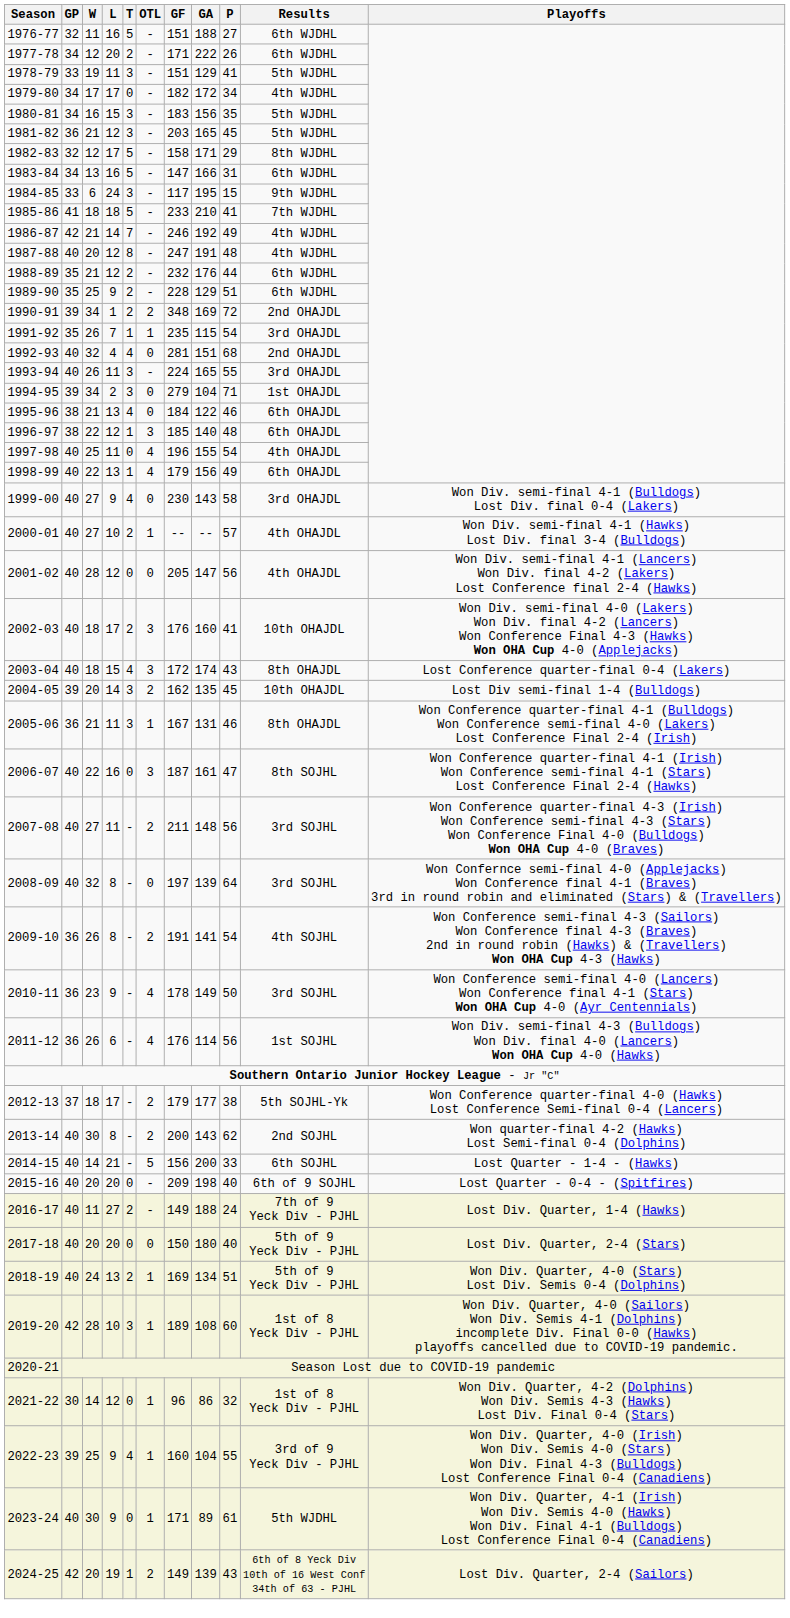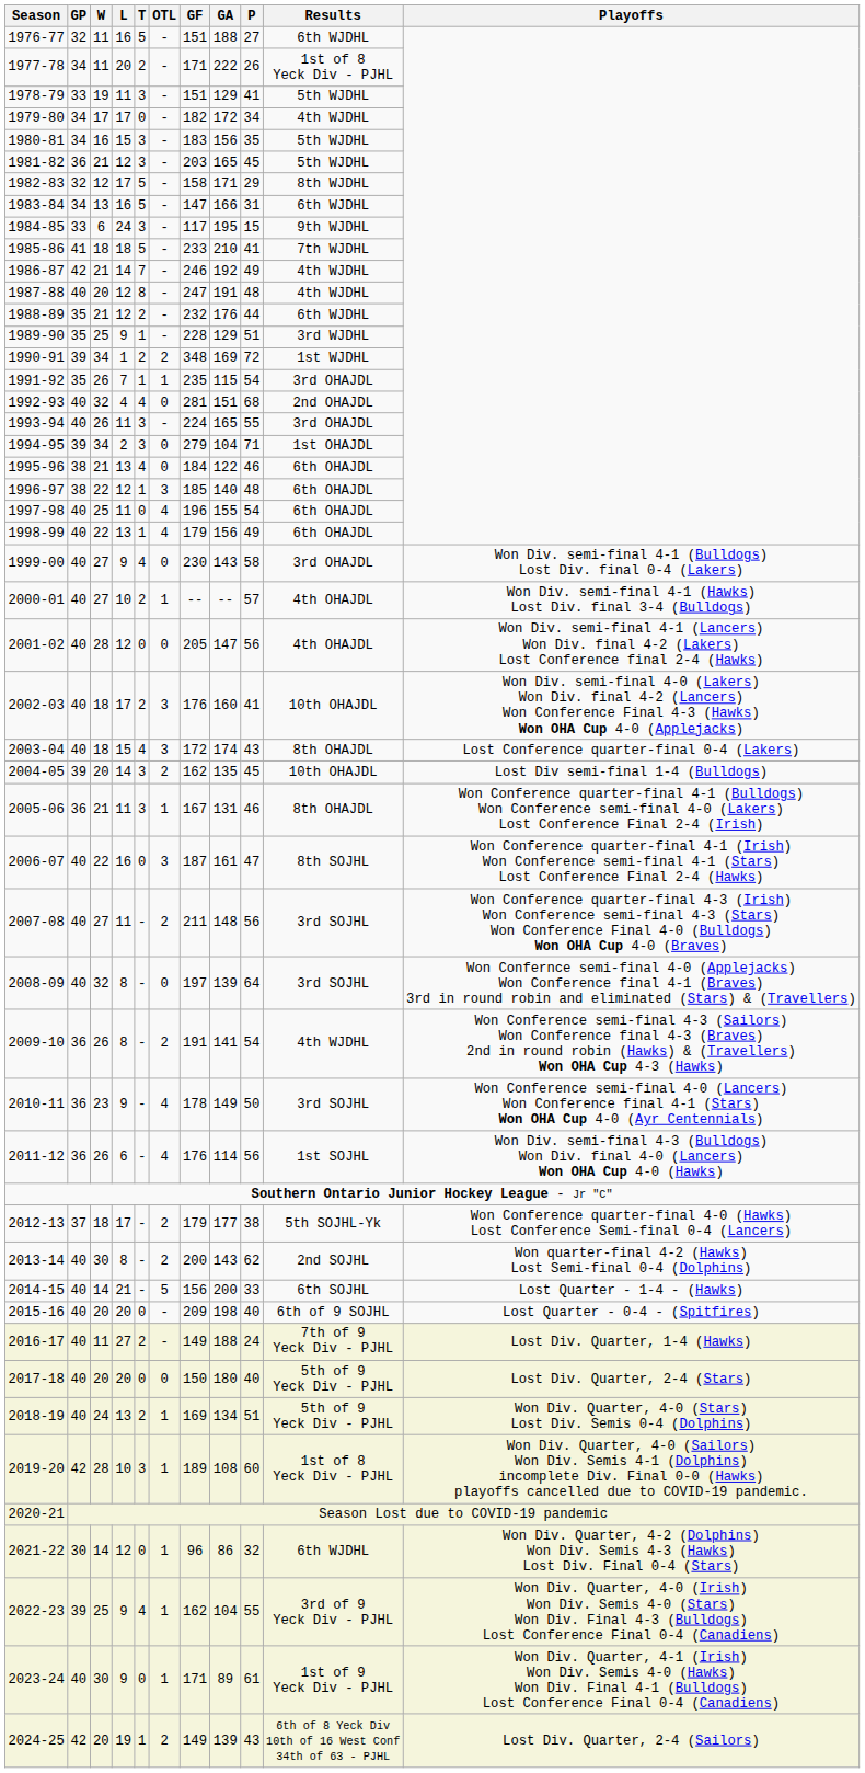 <table class="wikitable">
 <tr>
 <th>Season</th>
 <th>GP</th>
 <th>W</th>
 <th>L</th>
 <th>T</th>
 <th>OTL</th>
 <th>GF</th>
 <th>GA</th>
 <th>P</th>
 <th>Results</th>
 <th>Playoffs</th>
 </tr>
 <tr align="center">
 <td>1976-77</td>
 <td>32</td>
 <td>11</td>
 <td>16</td>
 <td>5</td>
 <td>-</td>
 <td>151</td>
 <td>188</td>
 <td>27</td>
 <td>6th WJDHL</td>
 </tr>
 <tr align="center">
 <td>1977-78</td>
 <td>34</td>
-<td>12</td>
+<td>11</td>
 <td>20</td>
 <td>2</td>
 <td>-</td>
 <td>171</td>
 <td>222</td>
 <td>26</td>
-<td>6th WJDHL</td>
+<td>1st of 8<br>Yeck Div - PJHL</td>
 </tr>
 <tr align="center">
 <td>1978-79</td>
 <td>33</td>
 <td>19</td>
 <td>11</td>
 <td>3</td>
 <td>-</td>
 <td>151</td>
 <td>129</td>
 <td>41</td>
 <td>5th WJDHL</td>
 </tr>
 <tr align="center">
 <td>1979-80</td>
 <td>34</td>
 <td>17</td>
 <td>17</td>
 <td>0</td>
 <td>-</td>
 <td>182</td>
 <td>172</td>
 <td>34</td>
 <td>4th WJDHL</td>
 </tr>
 <tr align="center">
 <td>1980-81</td>
 <td>34</td>
 <td>16</td>
 <td>15</td>
 <td>3</td>
 <td>-</td>
 <td>183</td>
 <td>156</td>
 <td>35</td>
 <td>5th WJDHL</td>
 </tr>
 <tr align="center">
 <td>1981-82</td>
 <td>36</td>
 <td>21</td>
 <td>12</td>
 <td>3</td>
 <td>-</td>
 <td>203</td>
 <td>165</td>
 <td>45</td>
 <td>5th WJDHL</td>
 </tr>
 <tr align="center">
 <td>1982-83</td>
 <td>32</td>
 <td>12</td>
 <td>17</td>
 <td>5</td>
 <td>-</td>
 <td>158</td>
 <td>171</td>
 <td>29</td>
 <td>8th WJDHL</td>
 </tr>
 <tr align="center">
 <td>1983-84</td>
 <td>34</td>
 <td>13</td>
 <td>16</td>
 <td>5</td>
 <td>-</td>
 <td>147</td>
 <td>166</td>
 <td>31</td>
 <td>6th WJDHL</td>
 </tr>
 <tr align="center">
 <td>1984-85</td>
 <td>33</td>
 <td>6</td>
 <td>24</td>
 <td>3</td>
 <td>-</td>
 <td>117</td>
 <td>195</td>
 <td>15</td>
 <td>9th WJDHL</td>
 </tr>
 <tr align="center">
 <td>1985-86</td>
 <td>41</td>
 <td>18</td>
 <td>18</td>
 <td>5</td>
 <td>-</td>
 <td>233</td>
 <td>210</td>
 <td>41</td>
 <td>7th WJDHL</td>
 </tr>
 <tr align="center">
 <td>1986-87</td>
 <td>42</td>
 <td>21</td>
 <td>14</td>
 <td>7</td>
 <td>-</td>
 <td>246</td>
 <td>192</td>
 <td>49</td>
 <td>4th WJDHL</td>
 </tr>
 <tr align="center">
 <td>1987-88</td>
 <td>40</td>
 <td>20</td>
 <td>12</td>
 <td>8</td>
 <td>-</td>
 <td>247</td>
 <td>191</td>
 <td>48</td>
 <td>4th WJDHL</td>
 </tr>
 <tr align="center">
 <td>1988-89</td>
 <td>35</td>
 <td>21</td>
 <td>12</td>
 <td>2</td>
 <td>-</td>
 <td>232</td>
 <td>176</td>
 <td>44</td>
 <td>6th WJDHL</td>
 </tr>
 <tr align="center">
 <td>1989-90</td>
 <td>35</td>
 <td>25</td>
 <td>9</td>
-<td>2</td>
+<td>1</td>
 <td>-</td>
 <td>228</td>
 <td>129</td>
 <td>51</td>
-<td>6th WJDHL</td>
+<td>3rd WJDHL</td>
 </tr>
 <tr align="center">
 <td>1990-91</td>
 <td>39</td>
 <td>34</td>
 <td>1</td>
 <td>2</td>
 <td>2</td>
 <td>348</td>
 <td>169</td>
 <td>72</td>
-<td>2nd OHAJDL</td>
+<td>1st WJDHL</td>
 </tr>
 <tr align="center">
 <td>1991-92</td>
 <td>35</td>
 <td>26</td>
 <td>7</td>
 <td>1</td>
 <td>1</td>
 <td>235</td>
 <td>115</td>
 <td>54</td>
 <td>3rd OHAJDL</td>
 </tr>
 <tr align="center">
 <td>1992-93</td>
 <td>40</td>
 <td>32</td>
 <td>4</td>
 <td>4</td>
 <td>0</td>
 <td>281</td>
 <td>151</td>
 <td>68</td>
 <td>2nd OHAJDL</td>
 </tr>
 <tr align="center">
 <td>1993-94</td>
 <td>40</td>
 <td>26</td>
 <td>11</td>
 <td>3</td>
 <td>-</td>
 <td>224</td>
 <td>165</td>
 <td>55</td>
 <td>3rd OHAJDL</td>
 </tr>
 <tr align="center">
 <td>1994-95</td>
 <td>39</td>
 <td>34</td>
 <td>2</td>
 <td>3</td>
 <td>0</td>
 <td>279</td>
 <td>104</td>
 <td>71</td>
 <td>1st OHAJDL</td>
 </tr>
 <tr align="center">
 <td>1995-96</td>
 <td>38</td>
 <td>21</td>
 <td>13</td>
 <td>4</td>
 <td>0</td>
 <td>184</td>
 <td>122</td>
 <td>46</td>
 <td>6th OHAJDL</td>
 </tr>
 <tr align="center">
 <td>1996-97</td>
 <td>38</td>
 <td>22</td>
 <td>12</td>
 <td>1</td>
 <td>3</td>
 <td>185</td>
 <td>140</td>
 <td>48</td>
 <td>6th OHAJDL</td>
 </tr>
 <tr align="center">
 <td>1997-98</td>
 <td>40</td>
 <td>25</td>
 <td>11</td>
 <td>0</td>
 <td>4</td>
 <td>196</td>
 <td>155</td>
 <td>54</td>
-<td>4th OHAJDL</td>
+<td>6th OHAJDL</td>
 </tr>
 <tr align="center">
 <td>1998-99</td>
 <td>40</td>
 <td>22</td>
 <td>13</td>
 <td>1</td>
 <td>4</td>
 <td>179</td>
 <td>156</td>
 <td>49</td>
 <td>6th OHAJDL</td>
 </tr>
 <tr align="center">
 <td>1999-00</td>
 <td>40</td>
 <td>27</td>
 <td>9</td>
 <td>4</td>
 <td>0</td>
 <td>230</td>
 <td>143</td>
 <td>58</td>
 <td>3rd OHAJDL</td>
 <td>Won Div. semi-final 4-1 (<a href='#'>Bulldogs</a>)<br>Lost Div. final 0-4 (<a href='#'>Lakers</a>)</td>
 </tr>
 <tr align="center">
 <td>2000-01</td>
 <td>40</td>
 <td>27</td>
 <td>10</td>
 <td>2</td>
 <td>1</td>
 <td>--</td>
 <td>--</td>
 <td>57</td>
 <td>4th OHAJDL</td>
 <td>Won Div. semi-final 4-1 (<a href='#'>Hawks</a>)<br>Lost Div. final 3-4 (<a href='#'>Bulldogs</a>)</td>
 </tr>
 <tr align="center">
 <td>2001-02</td>
 <td>40</td>
 <td>28</td>
 <td>12</td>
 <td>0</td>
 <td>0</td>
 <td>205</td>
 <td>147</td>
 <td>56</td>
 <td>4th OHAJDL</td>
 <td>Won Div. semi-final 4-1 (<a href='#'>Lancers</a>)<br>Won Div. final 4-2 (<a href='#'>Lakers</a>)<br>Lost Conference final 2-4 (<a href='#'>Hawks</a>)</td>
 </tr>
 <tr align="center">
 <td>2002-03</td>
 <td>40</td>
 <td>18</td>
 <td>17</td>
 <td>2</td>
 <td>3</td>
 <td>176</td>
 <td>160</td>
 <td>41</td>
 <td>10th OHAJDL</td>
 <td>Won Div. semi-final 4-0 (<a href='#'>Lakers</a>)<br>Won Div. final 4-2 (<a href='#'>Lancers</a>)<br>Won Conference Final 4-3 (<a href='#'>Hawks</a>)<br><strong>Won OHA Cup</strong> 4-0 (<a href='#'>Applejacks</a>)</td>
 </tr>
 <tr align="center">
 <td>2003-04</td>
 <td>40</td>
 <td>18</td>
 <td>15</td>
 <td>4</td>
 <td>3</td>
 <td>172</td>
 <td>174</td>
 <td>43</td>
 <td>8th OHAJDL</td>
 <td>Lost Conference quarter-final 0-4 (<a href='#'>Lakers</a>)</td>
 </tr>
 <tr align="center">
 <td>2004-05</td>
 <td>39</td>
 <td>20</td>
 <td>14</td>
 <td>3</td>
 <td>2</td>
 <td>162</td>
 <td>135</td>
 <td>45</td>
 <td>10th OHAJDL</td>
 <td>Lost Div semi-final 1-4 (<a href='#'>Bulldogs</a>)</td>
 </tr>
 <tr align="center">
 <td>2005-06</td>
 <td>36</td>
 <td>21</td>
 <td>11</td>
 <td>3</td>
 <td>1</td>
 <td>167</td>
 <td>131</td>
 <td>46</td>
 <td>8th OHAJDL</td>
 <td>Won Conference quarter-final 4-1 (<a href='#'>Bulldogs</a>)<br>Won Conference semi-final 4-0 (<a href='#'>Lakers</a>)<br>Lost Conference Final 2-4 (<a href='#'>Irish</a>)</td>
 </tr>
 <tr align="center">
 <td>2006-07</td>
 <td>40</td>
 <td>22</td>
 <td>16</td>
 <td>0</td>
 <td>3</td>
 <td>187</td>
 <td>161</td>
 <td>47</td>
 <td>8th SOJHL</td>
 <td>Won Conference quarter-final 4-1 (<a href='#'>Irish</a>)<br>Won Conference semi-final 4-1 (<a href='#'>Stars</a>)<br>Lost Conference Final 2-4 (<a href='#'>Hawks</a>)</td>
 </tr>
 <tr align="center">
 <td>2007-08</td>
 <td>40</td>
 <td>27</td>
 <td>11</td>
 <td>-</td>
 <td>2</td>
 <td>211</td>
 <td>148</td>
 <td>56</td>
 <td>3rd SOJHL</td>
 <td>Won Conference quarter-final 4-3 (<a href='#'>Irish</a>)<br>Won Conference semi-final 4-3 (<a href='#'>Stars</a>)<br>Won Conference Final 4-0 (<a href='#'>Bulldogs</a>)<br><strong>Won OHA Cup</strong> 4-0 (<a href='#'>Braves</a>)</td>
 </tr>
 <tr align="center">
 <td>2008-09</td>
 <td>40</td>
 <td>32</td>
 <td>8</td>
 <td>-</td>
 <td>0</td>
 <td>197</td>
 <td>139</td>
 <td>64</td>
 <td>3rd SOJHL</td>
 <td>Won Confernce semi-final 4-0 (<a href='#'>Applejacks</a>)<br>Won Conference final 4-1 (<a href='#'>Braves</a>)<br> 3rd in round robin and eliminated (<a href='#'>Stars</a>) & (<a href='#'>Travellers</a>)</td>
 </tr>
 <tr align="center">
 <td>2009-10</td>
 <td>36</td>
 <td>26</td>
 <td>8</td>
 <td>-</td>
 <td>2</td>
 <td>191</td>
 <td>141</td>
 <td>54</td>
-<td>4th SOJHL</td>
+<td>4th WJDHL</td>
 <td>Won Conference semi-final 4-3 (<a href='#'>Sailors</a>)<br>Won Conference final 4-3 (<a href='#'>Braves</a>)<br>2nd in round robin (<a href='#'>Hawks</a>) & (<a href='#'>Travellers</a>)<br><strong>Won OHA Cup</strong> 4-3 (<a href='#'>Hawks</a>)</td>
 </tr>
 <tr align="center">
 <td>2010-11</td>
 <td>36</td>
 <td>23</td>
 <td>9</td>
 <td>-</td>
 <td>4</td>
 <td>178</td>
 <td>149</td>
 <td>50</td>
 <td>3rd SOJHL</td>
 <td>Won Conference semi-final 4-0 (<a href='#'>Lancers</a>)<br>Won Conference final 4-1 (<a href='#'>Stars</a>)<br><strong>Won OHA Cup</strong> 4-0 (<a href='#'>Ayr Centennials</a>)</td>
 </tr>
 <tr align="center">
 <td>2011-12</td>
 <td>36</td>
 <td>26</td>
 <td>6</td>
 <td>-</td>
 <td>4</td>
 <td>176</td>
 <td>114</td>
 <td>56</td>
 <td>1st SOJHL</td>
 <td>Won Div. semi-final 4-3 (<a href='#'>Bulldogs</a>)<br>Won Div. final 4-0 (<a href='#'>Lancers</a>)<br><strong>Won OHA Cup</strong> 4-0 (<a href='#'>Hawks</a>)</td>
 </tr>
 <tr align="center">
 <td colspan=11><strong>Southern Ontario Junior Hockey League</strong>   -  <small>Jr "C"</small></td>
 </tr>
 <tr align="center">
 <td>2012-13</td>
 <td>37</td>
 <td>18</td>
 <td>17</td>
 <td>-</td>
 <td>2</td>
 <td>179</td>
 <td>177</td>
 <td>38</td>
 <td>5th SOJHL-Yk</td>
 <td>Won Conference quarter-final 4-0 (<a href='#'>Hawks</a>)<br>Lost Conference Semi-final 0-4 (<a href='#'>Lancers</a>)</td>
 </tr>
 <tr align="center">
 <td>2013-14</td>
 <td>40</td>
 <td>30</td>
 <td>8</td>
 <td>-</td>
 <td>2</td>
 <td>200</td>
 <td>143</td>
 <td>62</td>
 <td>2nd SOJHL</td>
 <td>Won quarter-final 4-2 (<a href='#'>Hawks</a>)<br>Lost Semi-final 0-4 (<a href='#'>Dolphins</a>)</td>
 </tr>
 <tr align="center">
 <td>2014-15</td>
 <td>40</td>
 <td>14</td>
 <td>21</td>
 <td>-</td>
 <td>5</td>
 <td>156</td>
 <td>200</td>
 <td>33</td>
 <td>6th SOJHL</td>
 <td>Lost Quarter - 1-4 - (<a href='#'>Hawks</a>)</td>
 </tr>
 <tr align="center">
 <td>2015-16</td>
 <td>40</td>
 <td>20</td>
 <td>20</td>
 <td>0</td>
 <td>-</td>
 <td>209</td>
 <td>198</td>
 <td>40</td>
 <td>6th of 9 SOJHL</td>
 <td>Lost Quarter - 0-4 - (<a href='#'>Spitfires</a>)</td>
 </tr>
 <tr align="center" bgcolor=beige>
 <td>2016-17</td>
 <td>40</td>
 <td>11</td>
 <td>27</td>
 <td>2</td>
 <td>-</td>
 <td>149</td>
 <td>188</td>
 <td>24</td>
 <td>7th of 9<br>Yeck Div - PJHL</td>
 <td>Lost Div. Quarter, 1-4 (<a href='#'>Hawks</a>)</td>
 </tr>
 <tr align="center" bgcolor=beige>
 <td>2017-18</td>
 <td>40</td>
 <td>20</td>
 <td>20</td>
 <td>0</td>
 <td>0</td>
 <td>150</td>
 <td>180</td>
 <td>40</td>
 <td>5th of 9<br>Yeck Div - PJHL</td>
 <td>Lost Div. Quarter, 2-4 (<a href='#'>Stars</a>)</td>
 </tr>
 <tr align="center" bgcolor=beige>
 <td>2018-19</td>
 <td>40</td>
 <td>24</td>
 <td>13</td>
 <td>2</td>
 <td>1</td>
 <td>169</td>
 <td>134</td>
 <td>51</td>
 <td>5th of 9<br>Yeck Div - PJHL</td>
 <td>Won Div. Quarter, 4-0 (<a href='#'>Stars</a>)<br>Lost Div. Semis 0-4 (<a href='#'>Dolphins</a>)</td>
 </tr>
 <tr align="center" bgcolor=beige>
 <td>2019-20</td>
 <td>42</td>
 <td>28</td>
 <td>10</td>
 <td>3</td>
 <td>1</td>
 <td>189</td>
 <td>108</td>
 <td>60</td>
 <td>1st of 8<br>Yeck Div - PJHL</td>
 <td>Won Div. Quarter, 4-0 (<a href='#'>Sailors</a>)<br>Won Div. Semis 4-1 (<a href='#'>Dolphins</a>)<br>incomplete Div. Final 0-0 (<a href='#'>Hawks</a>)<br> playoffs cancelled due to COVID-19 pandemic.</td>
 </tr>
 <tr align="center" bgcolor="beige">
 <td>2020-21</td>
 <td colspan="10">Season Lost due to COVID-19 pandemic</td>
 </tr>
 <tr align="center" bgcolor=beige>
 <td>2021-22</td>
 <td>30</td>
 <td>14</td>
 <td>12</td>
 <td>0</td>
 <td>1</td>
 <td>96</td>
 <td>86</td>
 <td>32</td>
-<td>1st of 8<br>Yeck Div - PJHL</td>
+<td>6th WJDHL</td>
 <td>Won Div. Quarter, 4-2 (<a href='#'>Dolphins</a>)<br>Won Div. Semis 4-3 (<a href='#'>Hawks</a>)<br>Lost Div. Final 0-4 (<a href='#'>Stars</a>)</td>
 </tr>
 <tr align="center" bgcolor=beige>
 <td>2022-23</td>
 <td>39</td>
 <td>25</td>
 <td>9</td>
 <td>4</td>
 <td>1</td>
-<td>160</td>
+<td>162</td>
 <td>104</td>
 <td>55</td>
 <td>3rd of 9<br>Yeck Div - PJHL</td>
 <td>Won Div. Quarter, 4-0 (<a href='#'>Irish</a>)<br>Won Div. Semis 4-0 (<a href='#'>Stars</a>)<br>Won Div. Final 4-3 (<a href='#'>Bulldogs</a>)<br>Lost Conference Final 0-4 (<a href='#'>Canadiens</a>)</td>
 </tr>
 <tr align="center" bgcolor=beige>
 <td>2023-24</td>
 <td>40</td>
 <td>30</td>
 <td>9</td>
 <td>0</td>
 <td>1</td>
 <td>171</td>
 <td>89</td>
 <td>61</td>
-<td>5th WJDHL</td>
+<td>1st of 9<br>Yeck Div - PJHL</td>
 <td>Won Div. Quarter, 4-1 (<a href='#'>Irish</a>)<br>Won Div. Semis 4-0 (<a href='#'>Hawks</a>)<br>Won Div. Final 4-1 (<a href='#'>Bulldogs</a>)<br>Lost Conference Final 0-4 (<a href='#'>Canadiens</a>)</td>
 </tr>
 <tr align="center" bgcolor=beige>
 <td>2024-25</td>
 <td>42</td>
 <td>20</td>
 <td>19</td>
 <td>1</td>
 <td>2</td>
 <td>149</td>
 <td>139</td>
 <td>43</td>
 <td><small>6th of 8 Yeck Div<br> 10th of 16 West Conf<br> 34th of 63 - PJHL</small></td>
 <td>Lost Div. Quarter, 2-4 (<a href='#'>Sailors</a>)</td>
 </tr>
 </table>
